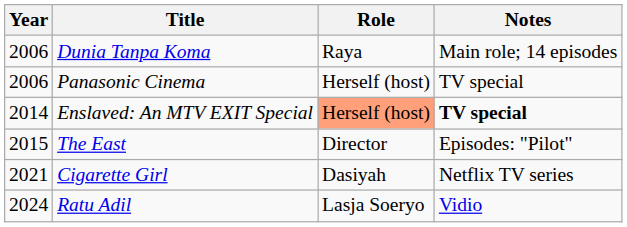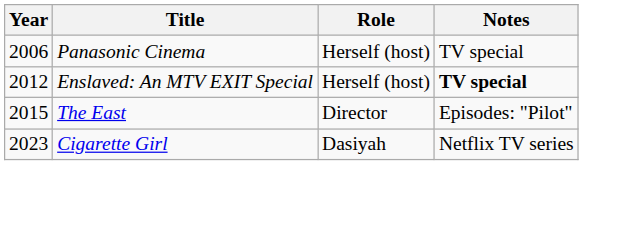 <table class="wikitable">
 <tr>
 <th>Year</th>
 <th>Title</th>
 <th>Role</th>
 <th>Notes</th>
 </tr>
 <tr>
 <td>2006</td>
-<td><em><a href='#'>Dunia Tanpa Koma</a></em></td>
-<td>Raya</td>
-<td>Main role; 14 episodes</td>
-</tr>
-<tr>
-<td>2006</td>
 <td><em>Panasonic Cinema</em></td>
 <td>Herself (host)</td>
 <td>TV special</td>
 </tr>
 <tr>
-<td>2014</td>
+<td>2012</td>
 <td><em>Enslaved: An MTV EXIT Special</em></td>
-<td style="background: lightsalmon;">Herself (host)</td>
+<td>Herself (host)</td>
 <td><strong>TV special</strong></td>
 </tr>
 <tr>
 <td>2015</td>
 <td><em><a href='#'>The East</a></em></td>
 <td>Director</td>
 <td>Episodes: "Pilot"</td>
 </tr>
 <tr>
-<td>2021</td>
+<td>2023</td>
 <td><em><a href='#'>Cigarette Girl</a></em></td>
 <td>Dasiyah</td>
 <td>Netflix TV series</td>
 </tr>
-<tr>
-<td>2024</td>
-<td><a href='#'><em>Ratu Adil</em></a></td>
-<td>Lasja Soeryo</td>
-<td><a href='#'>Vidio</a></td>
-</tr>
 </table>
